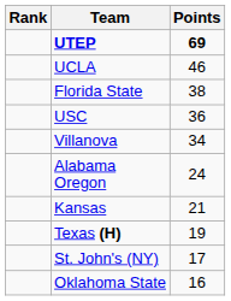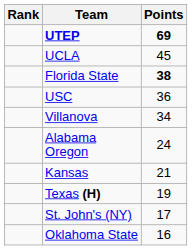 <table class="wikitable sortable" style="text-align:center">
 <tr>
 <th>Rank</th>
 <th>Team</th>
 <th>Points</th>
 </tr>
 <tr>
 <td></td>
 <td align="left"><strong><a href='#'>UTEP</a></strong></td>
 <td><strong>69</strong></td>
 </tr>
 <tr>
 <td></td>
 <td align="left"><a href='#'>UCLA</a></td>
-<td>46</td>
+<td>45</td>
 </tr>
 <tr>
 <td></td>
 <td align="left"><a href='#'>Florida State</a></td>
-<td>38</td>
+<td><strong>38</strong></td>
 </tr>
 <tr>
 <td></td>
 <td align="left"><a href='#'>USC</a></td>
 <td>36</td>
 </tr>
 <tr>
 <td></td>
 <td align="left"><a href='#'>Villanova</a></td>
 <td>34</td>
 </tr>
 <tr>
 <td></td>
 <td align="left"><a href='#'>Alabama</a><br> <a href='#'>Oregon</a></td>
 <td>24</td>
 </tr>
 <tr>
 <td></td>
 <td align="left"><a href='#'>Kansas</a></td>
 <td>21</td>
 </tr>
 <tr>
 <td></td>
 <td align="left"><a href='#'>Texas</a> <strong>(H)</strong></td>
 <td>19</td>
 </tr>
 <tr>
 <td></td>
 <td align="left"><a href='#'>St. John's (NY)</a></td>
 <td>17</td>
 </tr>
 <tr>
 <td></td>
 <td align="left"><a href='#'>Oklahoma State</a></td>
 <td>16</td>
 </tr>
 </table>
